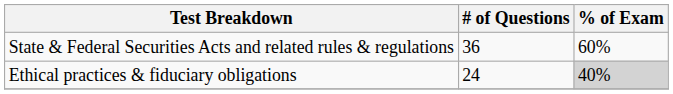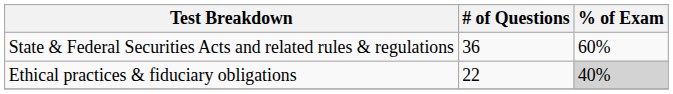 <table class="wikitable">
 <tr>
 <th>Test Breakdown</th>
 <th># of Questions</th>
 <th>% of Exam</th>
 </tr>
 <tr>
 <td>State & Federal Securities Acts and related rules & regulations</td>
 <td>36</td>
 <td>60%</td>
 </tr>
 <tr>
 <td>Ethical practices & fiduciary obligations</td>
-<td>24</td>
+<td>22</td>
 <td style="background: lightgrey;">40%</td>
 </tr>
 <tr>
 </tr>
 </table>
